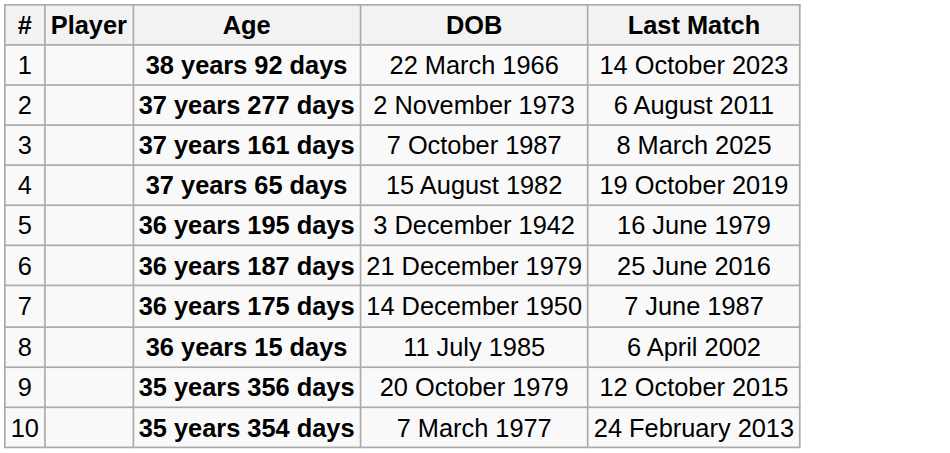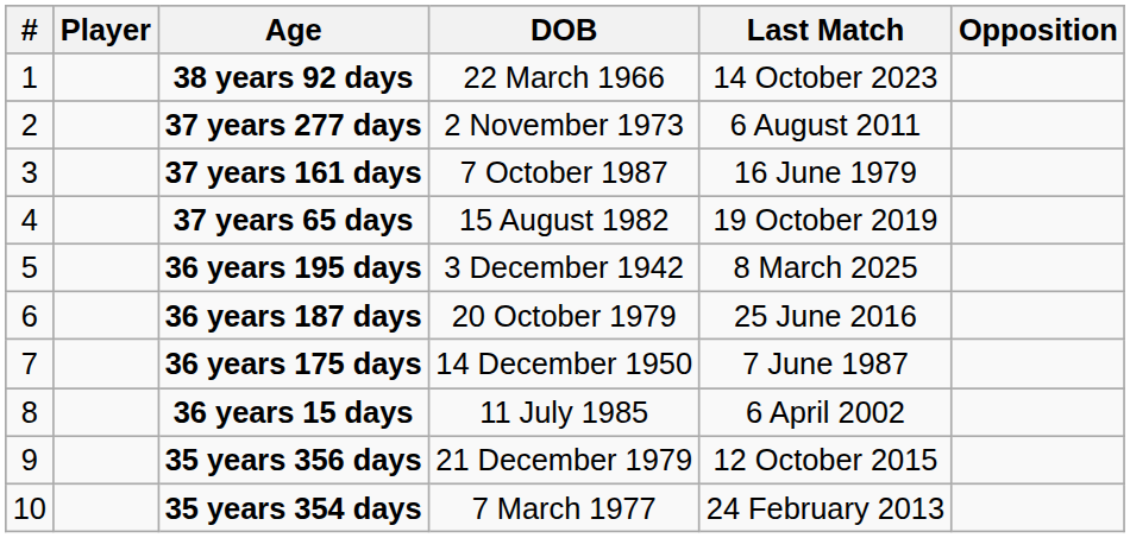 <table class="wikitable sortable" style="font-size:95%; text-align:center;">
 <tr>
 <th>#</th>
 <th>Player</th>
 <th>Age</th>
 <th>DOB</th>
 <th>Last Match</th>
+<th>Opposition</th>
 </tr>
 <tr>
 <td>1</td>
 <td></td>
 <td><strong>38 years 92 days</strong></td>
 <td>22 March 1966</td>
 <td>14 October 2023</td>
+<td></td>
 </tr>
 <tr>
 <td>2</td>
 <td></td>
 <td><strong>37 years 277 days</strong></td>
 <td>2 November 1973</td>
 <td>6 August 2011</td>
+<td></td>
 </tr>
 <tr>
 <td>3</td>
 <td></td>
 <td><strong>37 years 161 days</strong></td>
 <td>7 October 1987</td>
-<td>8 March 2025</td>
+<td>16 June 1979</td>
+<td></td>
 </tr>
 <tr>
 <td>4</td>
 <td></td>
 <td><strong>37 years 65 days</strong></td>
 <td>15 August 1982</td>
 <td>19 October 2019</td>
+<td></td>
 </tr>
 <tr>
 <td>5</td>
 <td></td>
 <td><strong>36 years 195 days</strong></td>
 <td>3 December 1942</td>
-<td>16 June 1979</td>
+<td>8 March 2025</td>
+<td></td>
 </tr>
 <tr>
 <td>6</td>
 <td></td>
 <td><strong>36 years 187 days</strong></td>
-<td>21 December 1979</td>
+<td>20 October 1979</td>
 <td>25 June 2016</td>
+<td></td>
 </tr>
 <tr>
 <td>7</td>
 <td></td>
 <td><strong>36 years 175 days</strong></td>
 <td>14 December 1950</td>
 <td>7 June 1987</td>
+<td></td>
 </tr>
 <tr>
 <td>8</td>
 <td></td>
 <td><strong>36 years 15 days</strong></td>
 <td>11 July 1985</td>
 <td>6 April 2002</td>
+<td></td>
 </tr>
 <tr>
 <td>9</td>
 <td></td>
 <td><strong>35 years 356 days</strong></td>
-<td>20 October 1979</td>
+<td>21 December 1979</td>
 <td>12 October 2015</td>
+<td></td>
 </tr>
 <tr>
 <td>10</td>
 <td></td>
 <td><strong>35 years 354 days</strong></td>
 <td>7 March 1977</td>
 <td>24 February 2013</td>
+<td></td>
 </tr>
 </table>
